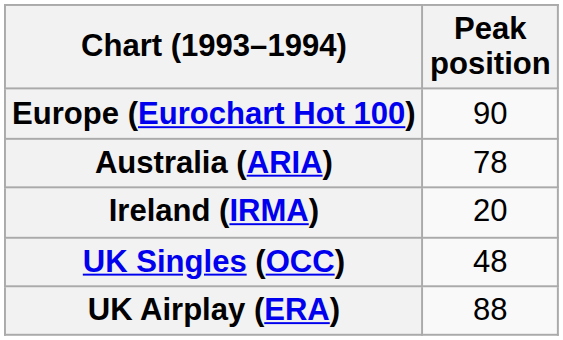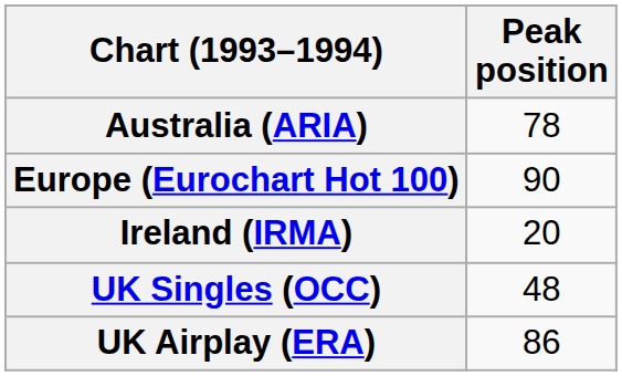 <table class="wikitable sortable plainrowheaders" style="text-align:center">
 <tr>
 <th scope="col">Chart (1993–1994)</th>
 <th scope="col">Peak<br>position</th>
 </tr>
 <tr>
+<th scope="row">Australia (<a href='#'>ARIA</a>)</th>
+<td>78</td>
+</tr>
+<tr>
 <th scope="row">Europe (<a href='#'>Eurochart Hot 100</a>)</th>
 <td>90</td>
-</tr>
-<tr>
-<th scope="row">Australia (<a href='#'>ARIA</a>)</th>
-<td>78</td>
 </tr>
 <tr>
 <th scope="row">Ireland (<a href='#'>IRMA</a>)</th>
 <td>20</td>
 </tr>
 <tr>
 <th scope="row"><a href='#'>UK Singles</a> (<a href='#'>OCC</a>)</th>
 <td>48</td>
 </tr>
 <tr>
 <th scope="row">UK Airplay (<a href='#'>ERA</a>)</th>
-<td>88</td>
+<td>86</td>
 </tr>
 </table>
